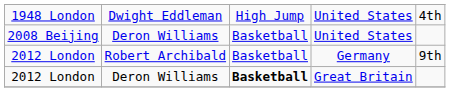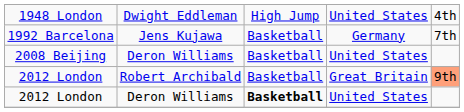 <table class="wikitable sortable" style="text-align:center">
 <tr>
 </tr>
 <tr>
 <td><a href='#'>1948 London</a></td>
 <td><a href='#'>Dwight Eddleman</a></td>
 <td><a href='#'>High Jump</a></td>
 <td><a href='#'>United States</a> </td>
 <td style="text-align:center;">4th</td>
+</tr>
+<tr>
+<td><a href='#'>1992 Barcelona</a></td>
+<td><a href='#'>Jens Kujawa</a></td>
+<td><a href='#'>Basketball</a></td>
+<td><a href='#'>Germany</a> </td>
+<td style="text-align:center;">7th</td>
 </tr>
 <tr>
 <td><a href='#'>2008 Beijing</a></td>
 <td><a href='#'>Deron Williams</a></td>
 <td><a href='#'>Basketball</a></td>
 <td><a href='#'>United States</a> </td>
 <td style="text-align:center;"></td>
 </tr>
 <tr>
 <td><a href='#'>2012 London</a></td>
 <td><a href='#'>Robert Archibald</a></td>
 <td><a href='#'>Basketball</a></td>
-<td><a href='#'>Germany</a> </td>
-<td style="text-align:center;">9th</td>
+<td><a href='#'>Great Britain</a> </td>
+<td style="background: lightsalmon; text-align:center;">9th</td>
 </tr>
 <tr>
 <td>2012 London</td>
 <td>Deron Williams</td>
 <td><strong>Basketball</strong></td>
-<td><a href='#'>Great Britain</a> </td>
+<td><a href='#'>United States</a> </td>
 <td style="text-align:center;"></td>
 </tr>
 <tr>
 </tr>
 </table>
